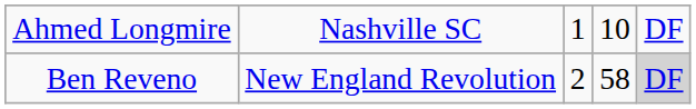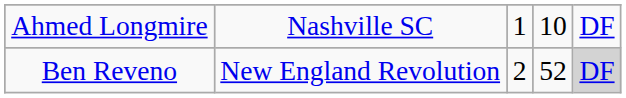 <table class="wikitable" style="text-align:center;">
 <tr>
 <td><a href='#'>Ahmed Longmire</a></td>
 <td><a href='#'>Nashville SC</a></td>
 <td>1</td>
 <td>10</td>
 <td><a href='#'>DF</a></td>
 </tr>
 <tr>
 <td><a href='#'>Ben Reveno</a></td>
 <td><a href='#'>New England Revolution</a></td>
 <td>2</td>
-<td>58</td>
+<td>52</td>
 <td style="background: lightgrey;"><a href='#'>DF</a></td>
 </tr>
 </table>
